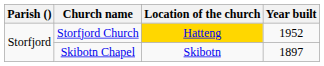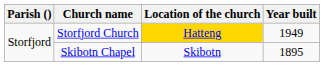 <table class="wikitable" style="text-align:center">
 <tr>
 <th>Parish ()</th>
 <th>Church name</th>
 <th>Location of the church</th>
 <th>Year built</th>
 </tr>
 <tr>
 <td rowspan="2">Storfjord</td>
 <td><a href='#'>Storfjord Church</a></td>
 <td style="background: gold;"><a href='#'>Hatteng</a></td>
-<td>1952</td>
+<td>1949</td>
 </tr>
 <tr>
 <td><a href='#'>Skibotn Chapel</a></td>
 <td><a href='#'>Skibotn</a></td>
-<td>1897</td>
+<td>1895</td>
 </tr>
 </table>
